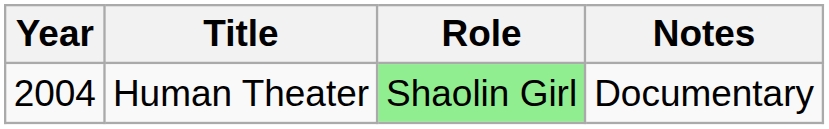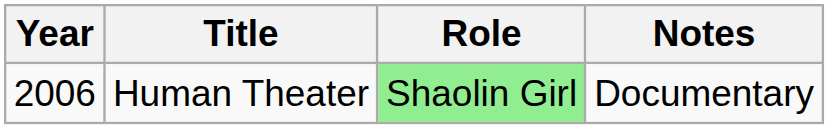 <table class="wikitable">
 <tr>
 <th>Year</th>
 <th>Title</th>
 <th>Role</th>
 <th>Notes</th>
 </tr>
 <tr>
-<td>2004</td>
+<td>2006</td>
 <td>Human Theater</td>
 <td style="background: lightgreen;">Shaolin Girl</td>
 <td>Documentary</td>
 </tr>
 </table>
